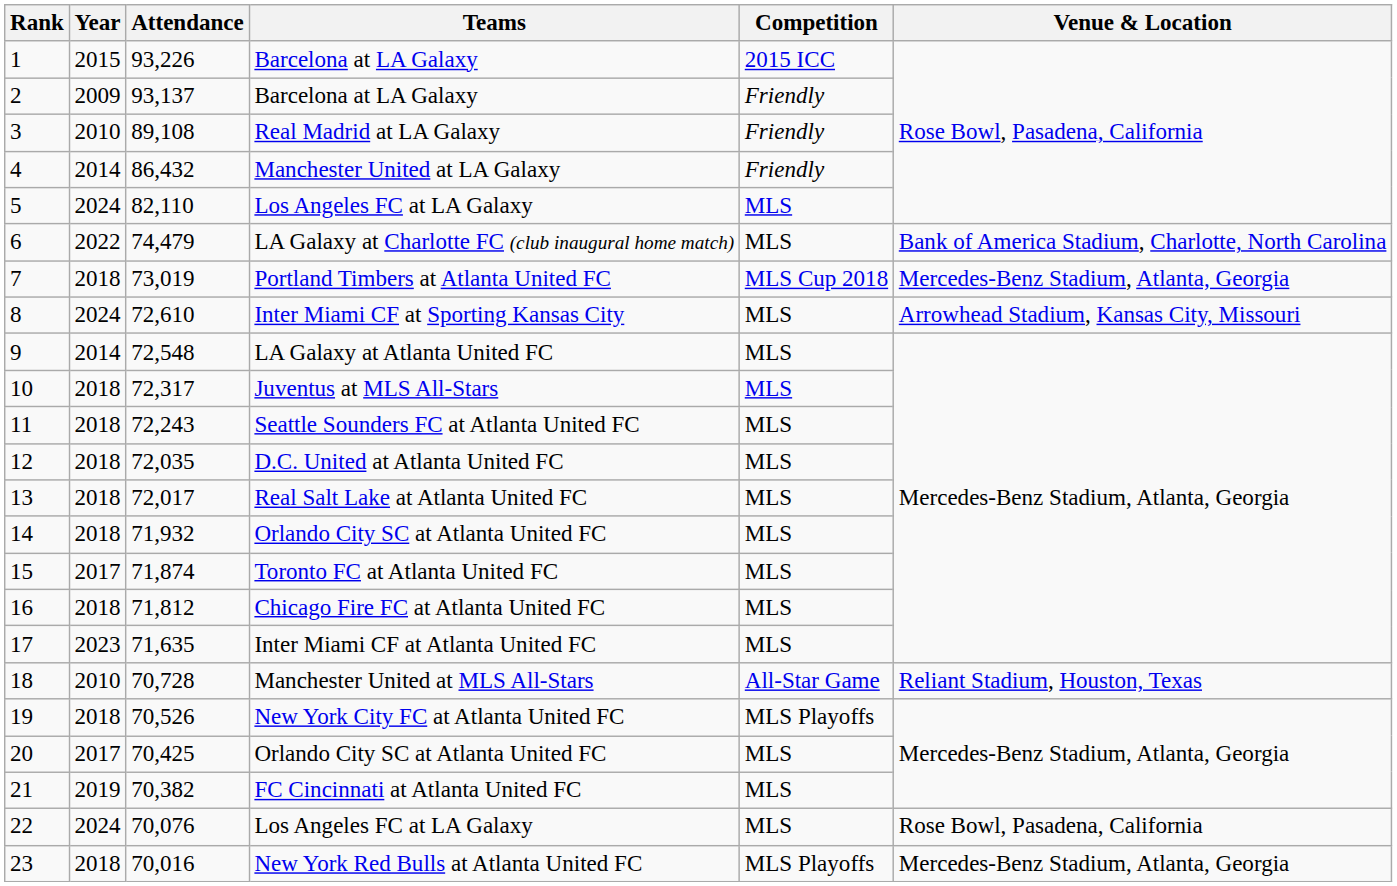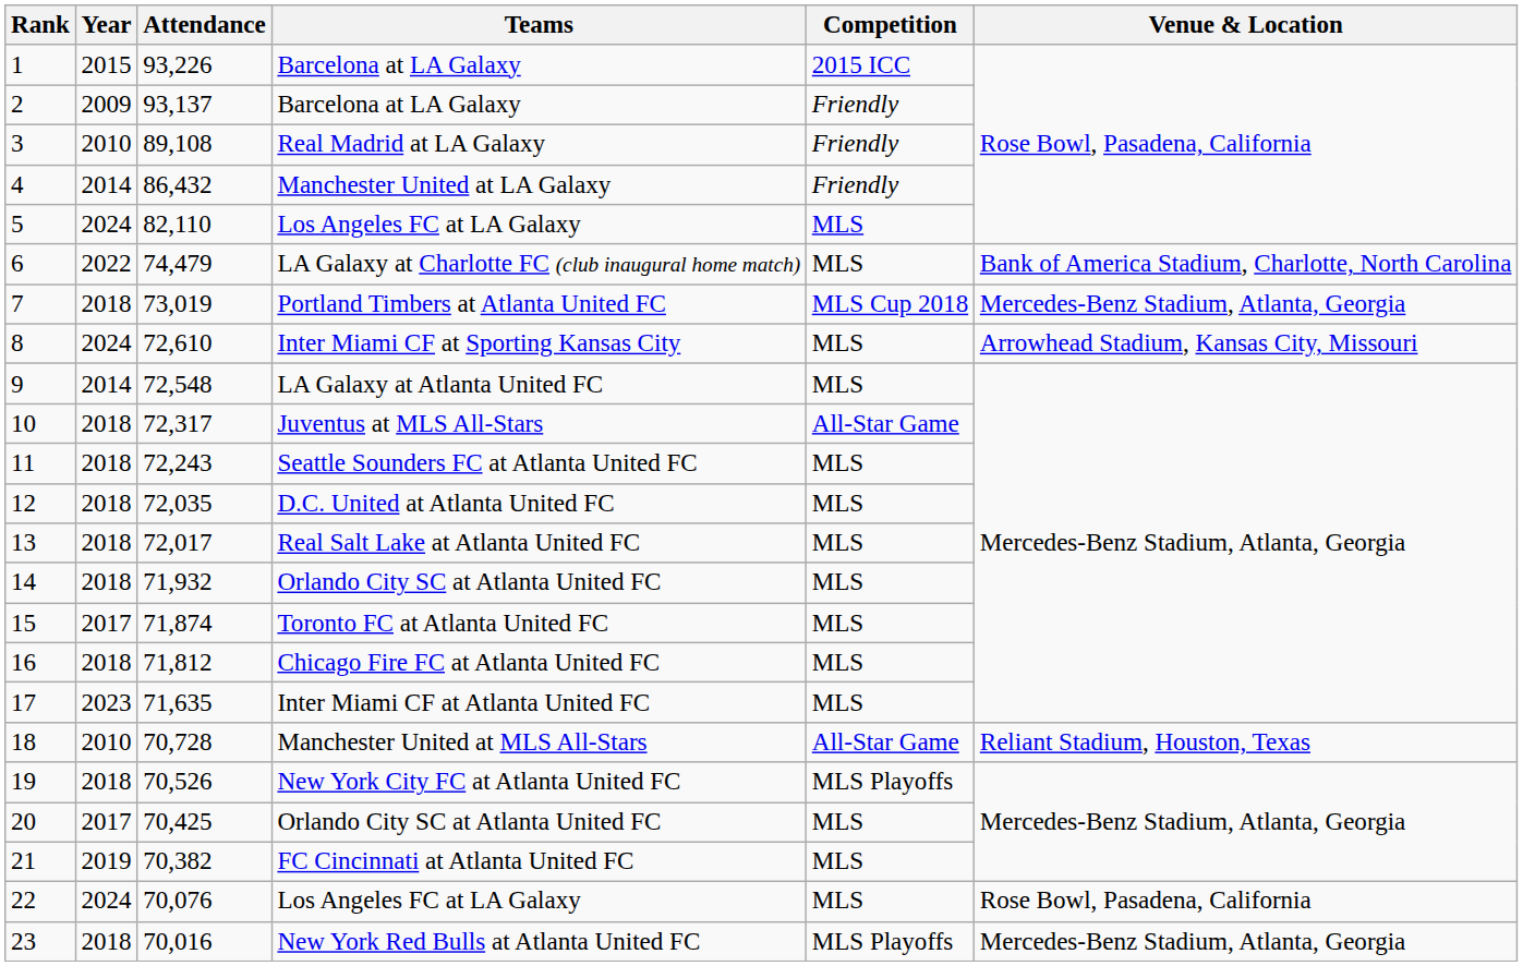 <table class= "wikitable sortable">
 <tr>
 <th>Rank</th>
 <th>Year</th>
 <th>Attendance</th>
 <th>Teams</th>
 <th>Competition</th>
 <th>Venue & Location</th>
 </tr>
 <tr>
 <td>1</td>
 <td>2015</td>
 <td>93,226</td>
 <td><a href='#'>Barcelona</a> at <a href='#'>LA Galaxy</a></td>
 <td><a href='#'>2015 ICC</a></td>
 <td rowspan="5"><a href='#'>Rose Bowl</a>, <a href='#'>Pasadena, California</a></td>
 </tr>
 <tr>
 <td>2</td>
 <td>2009</td>
 <td>93,137</td>
 <td>Barcelona at LA Galaxy</td>
 <td><em>Friendly</em></td>
 </tr>
 <tr>
 <td>3</td>
 <td>2010</td>
 <td>89,108</td>
 <td><a href='#'>Real Madrid</a> at LA Galaxy</td>
 <td><em>Friendly</em></td>
 </tr>
 <tr>
 <td>4</td>
 <td>2014</td>
 <td>86,432</td>
 <td><a href='#'>Manchester United</a> at LA Galaxy</td>
 <td><em>Friendly</em></td>
 </tr>
 <tr>
 <td>5</td>
 <td>2024</td>
 <td>82,110</td>
 <td><a href='#'>Los Angeles FC</a> at LA Galaxy</td>
 <td><a href='#'>MLS</a></td>
 </tr>
 <tr>
 <td>6</td>
 <td>2022</td>
 <td>74,479</td>
 <td>LA Galaxy at <a href='#'>Charlotte FC</a> <small><em>(club inaugural home match)</em></small></td>
 <td>MLS</td>
 <td><a href='#'>Bank of America Stadium</a>, <a href='#'>Charlotte, North Carolina</a></td>
 </tr>
 <tr>
 <td>7</td>
 <td>2018</td>
 <td>73,019</td>
 <td><a href='#'>Portland Timbers</a> at <a href='#'>Atlanta United FC</a></td>
 <td><a href='#'>MLS Cup 2018</a></td>
 <td><a href='#'>Mercedes-Benz Stadium</a>, <a href='#'>Atlanta, Georgia</a></td>
 </tr>
 <tr>
 <td>8</td>
 <td>2024</td>
 <td>72,610</td>
 <td><a href='#'>Inter Miami CF</a> at <a href='#'>Sporting Kansas City</a></td>
 <td>MLS</td>
 <td><a href='#'>Arrowhead Stadium</a>, <a href='#'>Kansas City, Missouri</a></td>
 </tr>
 <tr>
 <td>9</td>
 <td>2014</td>
 <td>72,548</td>
 <td>LA Galaxy at Atlanta United FC</td>
 <td>MLS</td>
 <td rowspan="9">Mercedes-Benz Stadium, Atlanta, Georgia</td>
 </tr>
 <tr>
 <td>10</td>
 <td>2018</td>
 <td>72,317</td>
 <td><a href='#'>Juventus</a> at <a href='#'>MLS All-Stars</a></td>
-<td><a href='#'>MLS</a></td>
+<td><a href='#'>All-Star Game</a></td>
 </tr>
 <tr>
 <td>11</td>
 <td>2018</td>
 <td>72,243</td>
 <td><a href='#'>Seattle Sounders FC</a> at Atlanta United FC</td>
 <td>MLS</td>
 </tr>
 <tr>
 <td>12</td>
 <td>2018</td>
 <td>72,035</td>
 <td><a href='#'>D.C. United</a> at Atlanta United FC</td>
 <td>MLS</td>
 </tr>
 <tr>
 <td>13</td>
 <td>2018</td>
 <td>72,017</td>
 <td><a href='#'>Real Salt Lake</a> at Atlanta United FC</td>
 <td>MLS</td>
 </tr>
 <tr>
 <td>14</td>
 <td>2018</td>
 <td>71,932</td>
 <td><a href='#'>Orlando City SC</a> at Atlanta United FC</td>
 <td>MLS</td>
 </tr>
 <tr>
 <td>15</td>
 <td>2017</td>
 <td>71,874</td>
 <td><a href='#'>Toronto FC</a> at Atlanta United FC</td>
 <td>MLS</td>
 </tr>
 <tr>
 <td>16</td>
 <td>2018</td>
 <td>71,812</td>
 <td><a href='#'>Chicago Fire FC</a> at Atlanta United FC</td>
 <td>MLS</td>
 </tr>
 <tr>
 <td>17</td>
 <td>2023</td>
 <td>71,635</td>
 <td>Inter Miami CF at Atlanta United FC</td>
 <td>MLS</td>
 </tr>
 <tr>
 <td>18</td>
 <td>2010</td>
 <td>70,728</td>
 <td>Manchester United at <a href='#'>MLS All-Stars</a></td>
 <td><a href='#'>All-Star Game</a></td>
 <td><a href='#'>Reliant Stadium</a>, <a href='#'>Houston, Texas</a></td>
 </tr>
 <tr>
 <td>19</td>
 <td>2018</td>
 <td>70,526</td>
 <td><a href='#'>New York City FC</a> at Atlanta United FC</td>
 <td>MLS Playoffs</td>
 <td rowspan="3">Mercedes-Benz Stadium, Atlanta, Georgia</td>
 </tr>
 <tr>
 <td>20</td>
 <td>2017</td>
 <td>70,425</td>
 <td>Orlando City SC at Atlanta United FC</td>
 <td>MLS</td>
 </tr>
 <tr>
 <td>21</td>
 <td>2019</td>
 <td>70,382</td>
 <td><a href='#'>FC Cincinnati</a> at Atlanta United FC</td>
 <td>MLS</td>
 </tr>
 <tr>
 <td>22</td>
 <td>2024</td>
 <td>70,076</td>
 <td>Los Angeles FC at LA Galaxy</td>
 <td>MLS</td>
 <td>Rose Bowl, Pasadena, California</td>
 </tr>
 <tr>
 <td>23</td>
 <td>2018</td>
 <td>70,016</td>
 <td><a href='#'>New York Red Bulls</a> at Atlanta United FC</td>
 <td>MLS Playoffs</td>
 <td>Mercedes-Benz Stadium, Atlanta, Georgia</td>
 </tr>
 </table>
